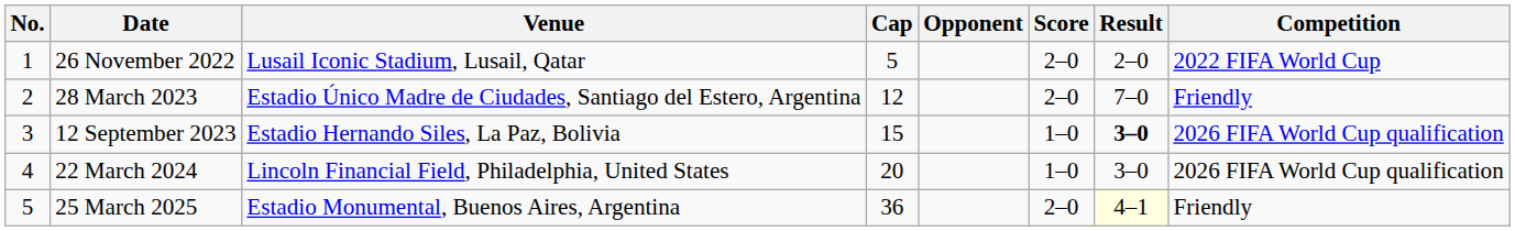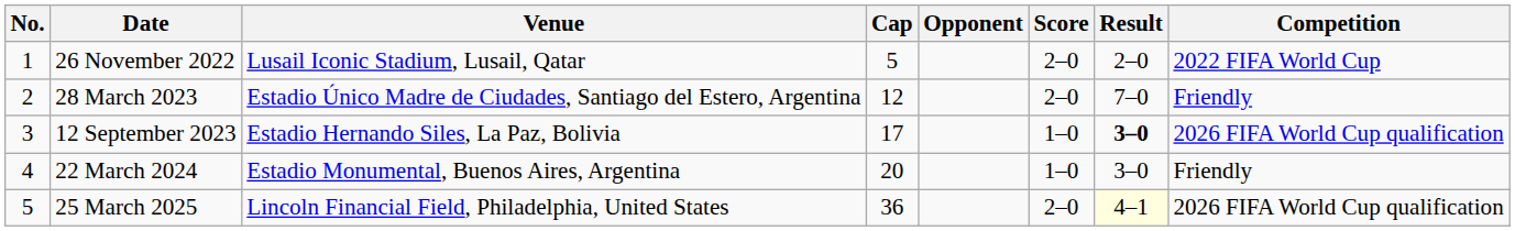 <table class="wikitable">
 <tr>
 <th>No.</th>
 <th>Date</th>
 <th>Venue</th>
 <th>Cap</th>
 <th>Opponent</th>
 <th>Score</th>
 <th>Result</th>
 <th>Competition</th>
 </tr>
 <tr>
 <td align="center">1</td>
 <td>26 November 2022</td>
 <td><a href='#'>Lusail Iconic Stadium</a>, Lusail, Qatar</td>
 <td align=center>5</td>
 <td></td>
 <td align=center>2–0</td>
 <td align="center">2–0</td>
 <td><a href='#'>2022 FIFA World Cup</a></td>
 </tr>
 <tr>
 <td align="center">2</td>
 <td>28 March 2023</td>
 <td><a href='#'>Estadio Único Madre de Ciudades</a>, Santiago del Estero, Argentina</td>
 <td align=center>12</td>
 <td></td>
 <td align=center>2–0</td>
 <td align="center">7–0</td>
 <td><a href='#'>Friendly</a></td>
 </tr>
 <tr>
 <td align="center">3</td>
 <td>12 September 2023</td>
 <td><a href='#'>Estadio Hernando Siles</a>, La Paz, Bolivia</td>
-<td align=center>15</td>
+<td align=center>17</td>
 <td></td>
 <td align=center>1–0</td>
 <td align="center"><strong>3–0</strong></td>
 <td><a href='#'>2026 FIFA World Cup qualification</a></td>
 </tr>
 <tr>
 <td align="center">4</td>
 <td>22 March 2024</td>
-<td><a href='#'>Lincoln Financial Field</a>, Philadelphia, United States</td>
+<td><a href='#'>Estadio Monumental</a>, Buenos Aires, Argentina</td>
 <td align=center>20</td>
 <td></td>
 <td align=center>1–0</td>
 <td align="center">3–0</td>
-<td>2026 FIFA World Cup qualification</td>
+<td>Friendly</td>
 </tr>
 <tr>
 <td align="center">5</td>
 <td>25 March 2025</td>
-<td><a href='#'>Estadio Monumental</a>, Buenos Aires, Argentina</td>
+<td><a href='#'>Lincoln Financial Field</a>, Philadelphia, United States</td>
 <td align=center>36</td>
 <td></td>
 <td align=center>2–0</td>
 <td align="center" style="background: lightyellow;">4–1</td>
-<td>Friendly</td>
+<td>2026 FIFA World Cup qualification</td>
 </tr>
 </table>
